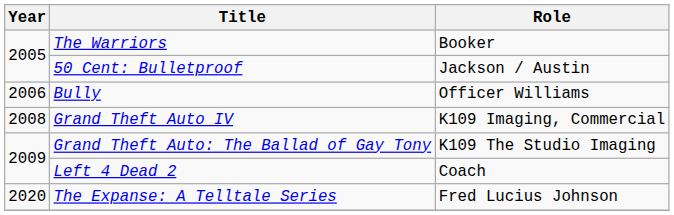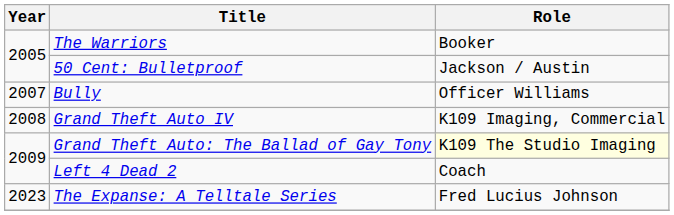 <table class="wikitable sortable">
 <tr>
 <th>Year</th>
 <th>Title</th>
 <th>Role</th>
 </tr>
 <tr>
 <td rowspan="2">2005</td>
 <td><em><a href='#'>The Warriors</a></em></td>
 <td>Booker</td>
 </tr>
 <tr>
 <td><em><a href='#'>50 Cent: Bulletproof</a></em></td>
 <td>Jackson / Austin</td>
 </tr>
 <tr>
-<td>2006</td>
+<td>2007</td>
 <td><em><a href='#'>Bully</a></em></td>
 <td>Officer Williams</td>
 </tr>
 <tr>
 <td>2008</td>
 <td><em><a href='#'>Grand Theft Auto IV</a></em></td>
 <td>K109 Imaging, Commercial</td>
 </tr>
 <tr>
 <td rowspan="2">2009</td>
 <td><em><a href='#'>Grand Theft Auto: The Ballad of Gay Tony</a></em></td>
-<td>K109 The Studio Imaging</td>
+<td style="background: lightyellow;">K109 The Studio Imaging</td>
 </tr>
 <tr>
 <td><em><a href='#'>Left 4 Dead 2</a></em></td>
 <td>Coach</td>
 </tr>
 <tr>
-<td>2020</td>
+<td>2023</td>
 <td><em><a href='#'>The Expanse: A Telltale Series</a></em></td>
 <td>Fred Lucius Johnson</td>
 </tr>
 <tr>
 </tr>
 </table>
